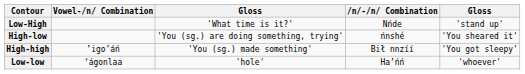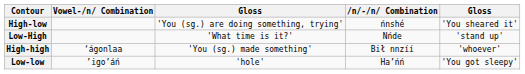 <table class= "wikitable" style="text-align: center">
 <tr>
 <th>Contour</th>
 <th>Vowel-/n/ Combination</th>
 <th>Gloss</th>
 <th>/n/-/n/ Combination</th>
 <th>Gloss</th>
 </tr>
 <tr>
+<th>High-low</th>
+<td></td>
+<td>'You (sg.) are doing something, trying'</td>
+<td></em>ńnshé<em></td>
+<td>'You sheared it'</td>
+</tr>
+<tr>
 <th>Low-High</th>
 <td><em></td>
 <td>'What time is it?'</td>
 <td></em>Nńde<em></td>
 <td>'stand up'</td>
 </tr>
 <tr>
-<th>High-low</th>
-<td></td>
-<td>'You (sg.) are doing something, trying'</td>
-<td></em>ńnshé<em></td>
-<td>'You sheared it'</td>
-</tr>
-<tr>
 <th>High-high</th>
-<td></em>’igo’áń<em></td>
+<td></em>‘ágonlaa<em></td>
 <td>'You (sg.) made something'</td>
 <td></em>Bił nnzíí<em></td>
-<td>'You got sleepy'</td>
+<td>'whoever'</td>
 </tr>
 <tr>
 <th>Low-low</th>
-<td></em>‘ágonlaa<em></td>
+<td></em>’igo’áń<em></td>
 <td>'hole'</td>
 <td></em>Ha’ńń<em></td>
-<td>'whoever'</td>
+<td>'You got sleepy'</td>
 </tr>
 </table>
